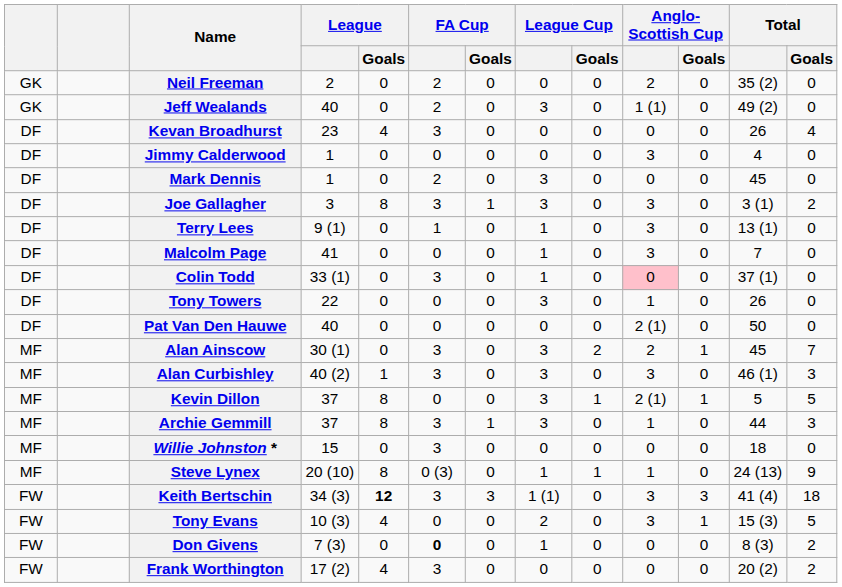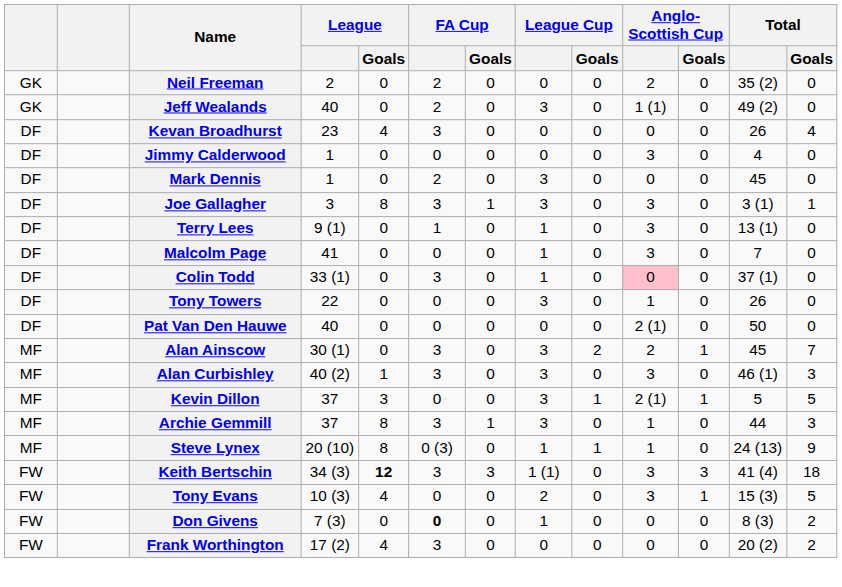 <table class="wikitable plainrowheaders" style="text-align:center;">
 <tr>
 <th rowspan="2" scope="col" width="50"></th>
 <th rowspan="2" scope="col" width="75"></th>
 <th rowspan="2" scope="col" width="180" scope=col>Name</th>
 <th colspan="2"><a href='#'>League</a></th>
 <th colspan="2"><a href='#'>FA Cup</a></th>
 <th colspan="2"><a href='#'>League Cup</a></th>
 <th colspan="2"><a href='#'>Anglo-Scottish Cup</a></th>
 <th colspan="2">Total</th>
 </tr>
 <tr>
 <th scope="col" width="55"></th>
 <th scope="col" width="45">Goals</th>
 <th scope="col" width="55"></th>
 <th scope="col" width="45">Goals</th>
 <th scope="col" width="55"></th>
 <th scope="col" width="45">Goals</th>
 <th scope="col" width="55"></th>
 <th scope="col" width="45">Goals</th>
 <th scope="col" width="55"></th>
 <th scope="col" width="45">Goals</th>
 </tr>
 <tr>
 <td>GK</td>
 <td></td>
 <th scope="row"><a href='#'>Neil Freeman</a></th>
 <td>2</td>
 <td>0</td>
 <td>2</td>
 <td>0</td>
 <td>0</td>
 <td>0</td>
 <td>2</td>
 <td>0</td>
 <td>35 (2)</td>
 <td>0</td>
 </tr>
 <tr>
 <td>GK</td>
 <td></td>
 <th scope="row"><a href='#'>Jeff Wealands</a></th>
 <td>40</td>
 <td>0</td>
 <td>2</td>
 <td>0</td>
 <td>3</td>
 <td>0</td>
 <td>1 (1)</td>
 <td>0</td>
 <td>49 (2)</td>
 <td>0</td>
 </tr>
 <tr>
 <td>DF</td>
 <td></td>
 <th scope="row"><a href='#'>Kevan Broadhurst</a></th>
 <td>23</td>
 <td>4</td>
 <td>3</td>
 <td>0</td>
 <td>0</td>
 <td>0</td>
 <td>0</td>
 <td>0</td>
 <td>26</td>
 <td>4</td>
 </tr>
 <tr>
 <td>DF</td>
 <td></td>
 <th scope="row"><a href='#'>Jimmy Calderwood</a></th>
 <td>1</td>
 <td>0</td>
 <td>0</td>
 <td>0</td>
 <td>0</td>
 <td>0</td>
 <td>3</td>
 <td>0</td>
 <td>4</td>
 <td>0</td>
 </tr>
 <tr>
 <td>DF</td>
 <td></td>
 <th scope="row"><a href='#'>Mark Dennis</a></th>
 <td>1</td>
 <td>0</td>
 <td>2</td>
 <td>0</td>
 <td>3</td>
 <td>0</td>
 <td>0</td>
 <td>0</td>
 <td>45</td>
 <td>0</td>
 </tr>
 <tr>
 <td>DF</td>
 <td></td>
 <th scope="row"><a href='#'>Joe Gallagher</a></th>
 <td>3</td>
 <td>8</td>
 <td>3</td>
 <td>1</td>
 <td>3</td>
 <td>0</td>
 <td>3</td>
 <td>0</td>
 <td>3 (1)</td>
-<td>2</td>
+<td>1</td>
 </tr>
 <tr>
 <td>DF</td>
 <td></td>
 <th scope="row"><a href='#'>Terry Lees</a></th>
 <td>9 (1)</td>
 <td>0</td>
 <td>1</td>
 <td>0</td>
 <td>1</td>
 <td>0</td>
 <td>3</td>
 <td>0</td>
 <td>13 (1)</td>
 <td>0</td>
 </tr>
 <tr>
 <td>DF</td>
 <td></td>
 <th scope="row"><a href='#'>Malcolm Page</a></th>
 <td>41</td>
 <td>0</td>
 <td>0</td>
 <td>0</td>
 <td>1</td>
 <td>0</td>
 <td>3</td>
 <td>0</td>
 <td>7</td>
 <td>0</td>
 </tr>
 <tr>
 <td>DF</td>
 <td></td>
 <th scope="row"><a href='#'>Colin Todd</a></th>
 <td>33 (1)</td>
 <td>0</td>
 <td>3</td>
 <td>0</td>
 <td>1</td>
 <td>0</td>
 <td style="background: pink;">0</td>
 <td>0</td>
 <td>37 (1)</td>
 <td>0</td>
 </tr>
 <tr>
 <td>DF</td>
 <td></td>
 <th scope="row"><a href='#'>Tony Towers</a></th>
 <td>22</td>
 <td>0</td>
 <td>0</td>
 <td>0</td>
 <td>3</td>
 <td>0</td>
 <td>1</td>
 <td>0</td>
 <td>26</td>
 <td>0</td>
 </tr>
 <tr>
 <td>DF</td>
 <td></td>
 <th scope="row"><a href='#'>Pat Van Den Hauwe</a></th>
 <td>40</td>
 <td>0</td>
 <td>0</td>
 <td>0</td>
 <td>0</td>
 <td>0</td>
 <td>2 (1)</td>
 <td>0</td>
 <td>50</td>
 <td>0</td>
 </tr>
 <tr>
 <td>MF</td>
 <td></td>
 <th scope="row"><a href='#'>Alan Ainscow</a></th>
 <td>30 (1)</td>
 <td>0</td>
 <td>3</td>
 <td>0</td>
 <td>3</td>
 <td>2</td>
 <td>2</td>
 <td>1</td>
 <td>45</td>
 <td>7</td>
 </tr>
 <tr>
 <td>MF</td>
 <td></td>
 <th scope="row"><a href='#'>Alan Curbishley</a></th>
 <td>40 (2)</td>
 <td>1</td>
 <td>3</td>
 <td>0</td>
 <td>3</td>
 <td>0</td>
 <td>3</td>
 <td>0</td>
 <td>46 (1)</td>
 <td>3</td>
 </tr>
 <tr>
 <td>MF</td>
 <td></td>
 <th scope="row"><a href='#'>Kevin Dillon</a></th>
 <td>37</td>
-<td>8</td>
+<td>3</td>
 <td>0</td>
 <td>0</td>
 <td>3</td>
 <td>1</td>
 <td>2 (1)</td>
 <td>1</td>
 <td>5</td>
 <td>5</td>
 </tr>
 <tr>
 <td>MF</td>
 <td></td>
 <th scope="row"><a href='#'>Archie Gemmill</a></th>
 <td>37</td>
 <td>8</td>
 <td>3</td>
 <td>1</td>
 <td>3</td>
 <td>0</td>
 <td>1</td>
 <td>0</td>
 <td>44</td>
 <td>3</td>
-</tr>
-<tr>
-<td>MF</td>
-<td></td>
-<th scope="row"><em><a href='#'>Willie Johnston</a></em> *</th>
-<td>15</td>
-<td>0</td>
-<td>3</td>
-<td>0</td>
-<td>0</td>
-<td>0</td>
-<td>0</td>
-<td>0</td>
-<td>18</td>
-<td>0</td>
 </tr>
 <tr>
 <td>MF</td>
 <td></td>
 <th scope="row"><a href='#'>Steve Lynex</a></th>
 <td>20 (10)</td>
 <td>8</td>
 <td>0 (3)</td>
 <td>0</td>
 <td>1</td>
 <td>1</td>
 <td>1</td>
 <td>0</td>
 <td>24 (13)</td>
 <td>9</td>
 </tr>
 <tr>
 <td>FW</td>
 <td></td>
 <th scope="row"><a href='#'>Keith Bertschin</a></th>
 <td>34 (3)</td>
 <td><strong>12</strong></td>
 <td>3</td>
 <td>3</td>
 <td>1 (1)</td>
 <td>0</td>
 <td>3</td>
 <td>3</td>
 <td>41 (4)</td>
 <td>18</td>
 </tr>
 <tr>
 <td>FW</td>
 <td></td>
 <th scope="row"><a href='#'>Tony Evans</a></th>
 <td>10 (3)</td>
 <td>4</td>
 <td>0</td>
 <td>0</td>
 <td>2</td>
 <td>0</td>
 <td>3</td>
 <td>1</td>
 <td>15 (3)</td>
 <td>5</td>
 </tr>
 <tr>
 <td>FW</td>
 <td></td>
 <th scope="row"><a href='#'>Don Givens</a></th>
 <td>7 (3)</td>
 <td>0</td>
 <td><strong>0</strong></td>
 <td>0</td>
 <td>1</td>
 <td>0</td>
 <td>0</td>
 <td>0</td>
 <td>8 (3)</td>
 <td>2</td>
 </tr>
 <tr>
 <td>FW</td>
 <td></td>
 <th scope="row"><a href='#'>Frank Worthington</a></th>
 <td>17 (2)</td>
 <td>4</td>
 <td>3</td>
 <td>0</td>
 <td>0</td>
 <td>0</td>
 <td>0</td>
 <td>0</td>
 <td>20 (2)</td>
 <td>2</td>
 </tr>
 </table>
